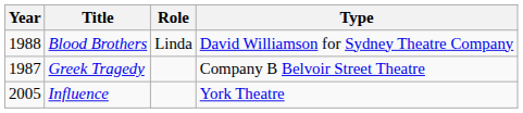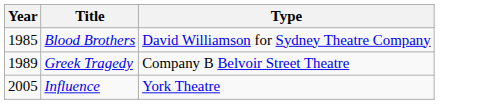 <table class="wikitable sortable">
 <tr>
 <th>Year</th>
 <th>Title</th>
-<th>Role</th>
 <th class="unsortable">Type</th>
 </tr>
 <tr>
-<td>1988</td>
+<td>1985</td>
 <td><em><a href='#'>Blood Brothers</a></em></td>
-<td>Linda</td>
 <td><a href='#'>David Williamson</a> for <a href='#'>Sydney Theatre Company</a></td>
 </tr>
 <tr>
-<td>1987</td>
+<td>1989</td>
 <td><em><a href='#'>Greek Tragedy</a></em></td>
-<td></td>
 <td>Company B <a href='#'>Belvoir Street Theatre</a></td>
 </tr>
 <tr>
 <td>2005</td>
 <td><em><a href='#'>Influence</a></em></td>
-<td></td>
 <td><a href='#'>York Theatre</a></td>
 </tr>
 </table>
